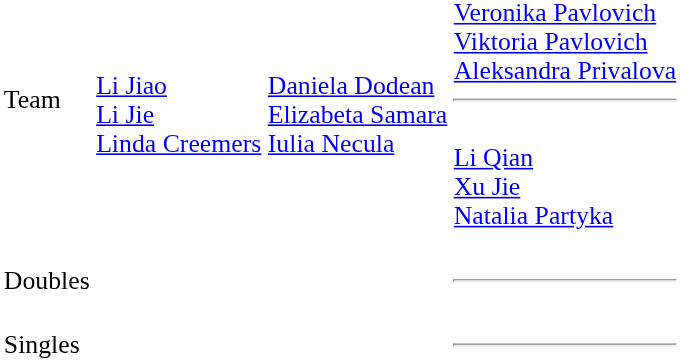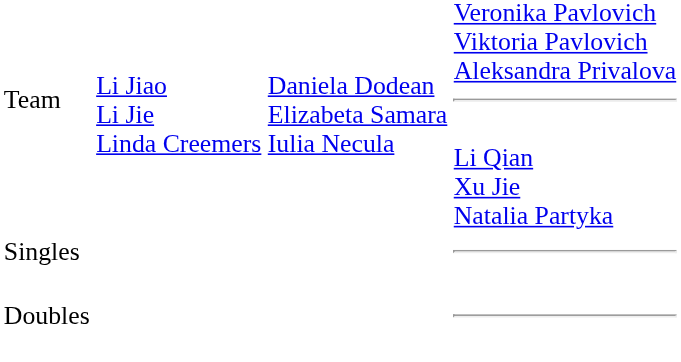 <table>
 <tr>
 <td>Team</td>
 <td><br><a href='#'>Li Jiao</a><br><a href='#'>Li Jie</a><br><a href='#'>Linda Creemers</a></td>
 <td><br><a href='#'>Daniela Dodean</a><br><a href='#'>Elizabeta Samara</a><br><a href='#'>Iulia Necula</a></td>
 <td><br><a href='#'>Veronika Pavlovich</a><br><a href='#'>Viktoria Pavlovich</a><br><a href='#'>Aleksandra Privalova</a><hr><br><a href='#'>Li Qian</a><br><a href='#'>Xu Jie</a><br><a href='#'>Natalia Partyka</a></td>
 </tr>
 <tr>
+<td>Singles</td>
+<td></td>
+<td></td>
+<td><hr></td>
+</tr>
+<tr>
 <td>Doubles</td>
 <td><br></td>
 <td><br></td>
 <td><br><hr><br></td>
 </tr>
-<tr>
-<td>Singles</td>
-<td></td>
-<td></td>
-<td><hr></td>
-</tr>
 </table>
